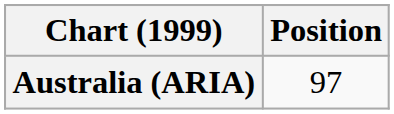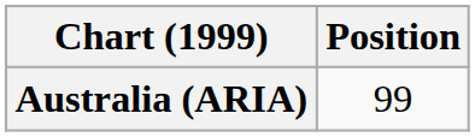 <table class="wikitable plainrowheaders" style="text-align:center">
 <tr>
 <th scope="col">Chart (1999)</th>
 <th scope="col">Position</th>
 </tr>
 <tr>
 <th scope="row">Australia (ARIA)</th>
-<td>97</td>
+<td>99</td>
 </tr>
 </table>
